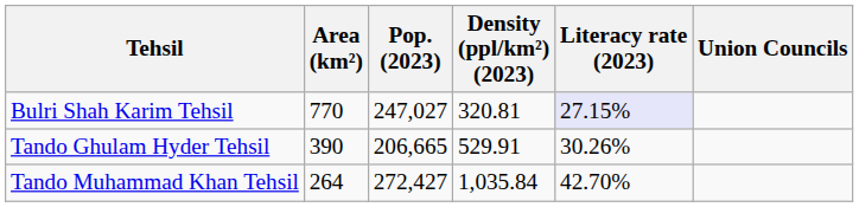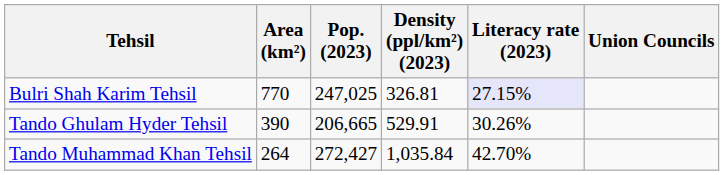 <table class="wikitable sortable static-row-numbers static-row-header-hash">
 <tr>
 <th>Tehsil</th>
 <th>Area<br>(km²)</th>
 <th>Pop.<br>(2023)</th>
 <th>Density<br>(ppl/km²)<br>(2023)</th>
 <th>Literacy rate<br>(2023)</th>
 <th>Union Councils</th>
 </tr>
 <tr>
 <td><a href='#'>Bulri Shah Karim Tehsil</a></td>
 <td>770</td>
-<td>247,027</td>
-<td>320.81</td>
+<td>247,025</td>
+<td>326.81</td>
 <td style="background: lavender;">27.15%</td>
 <td></td>
 </tr>
 <tr>
 <td><a href='#'>Tando Ghulam Hyder Tehsil</a></td>
 <td>390</td>
 <td>206,665</td>
 <td>529.91</td>
 <td>30.26%</td>
 <td></td>
 </tr>
 <tr>
 <td><a href='#'>Tando Muhammad Khan Tehsil</a></td>
 <td>264</td>
 <td>272,427</td>
 <td>1,035.84</td>
 <td>42.70%</td>
 <td></td>
 </tr>
 </table>
